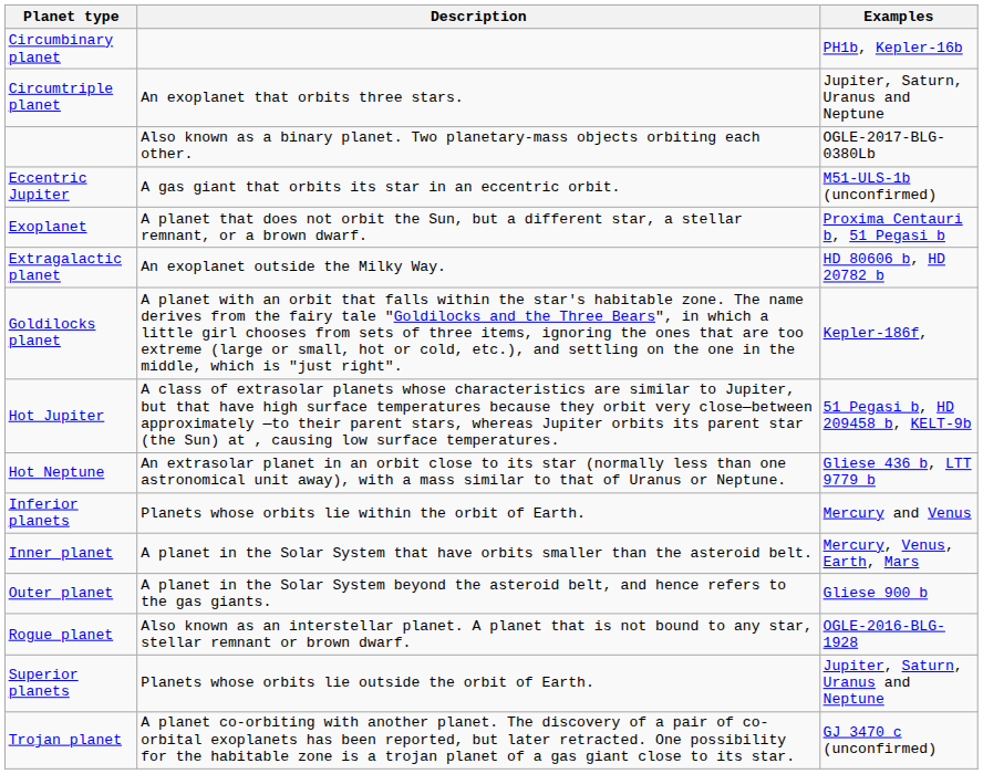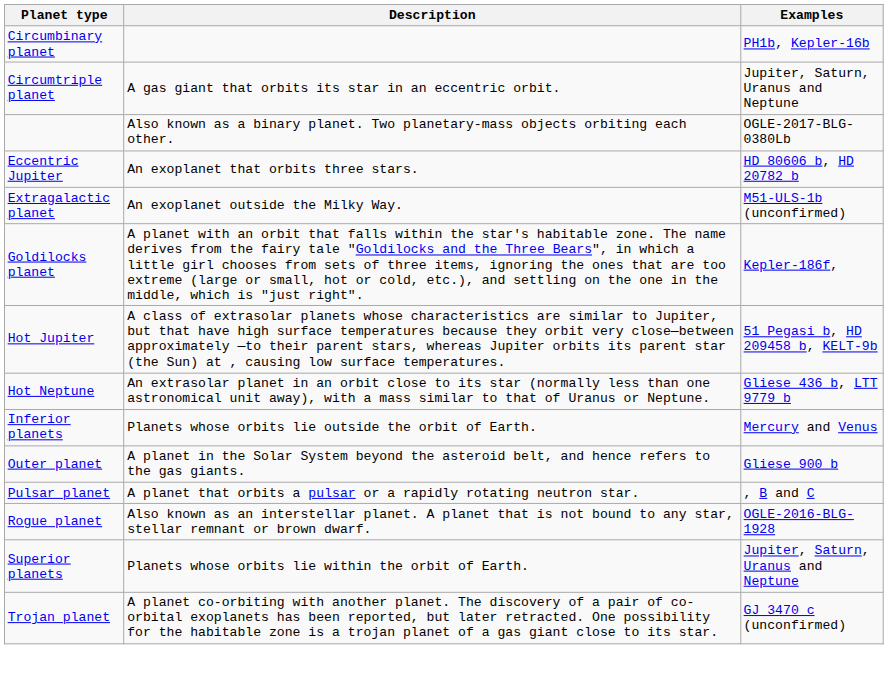 <table class="wikitable">
 <tr>
 <th>Planet type</th>
 <th>Description</th>
 <th>Examples</th>
 </tr>
 <tr |->
 <td><a href='#'>Circumbinary planet</a></td>
 <td></td>
 <td><a href='#'>PH1b</a>, <a href='#'>Kepler-16b</a></td>
 </tr>
 <tr>
 <td><a href='#'>Circumtriple planet</a></td>
-<td>An exoplanet that orbits three stars.</td>
+<td>A gas giant that orbits its star in an eccentric orbit.</td>
 <td>Jupiter, Saturn, Uranus and Neptune</td>
 </tr>
 <tr>
 <td></td>
 <td>Also known as a binary planet. Two planetary-mass objects orbiting each other.</td>
 <td>OGLE-2017-BLG-0380Lb</td>
 </tr>
 <tr>
 <td><a href='#'>Eccentric Jupiter</a></td>
-<td>A gas giant that orbits its star in an eccentric orbit.</td>
-<td><a href='#'>M51-ULS-1b</a> (unconfirmed)</td>
-</tr>
-<tr>
-<td><a href='#'>Exoplanet</a></td>
-<td>A planet that does not orbit the Sun, but a different star, a stellar remnant, or a brown dwarf.</td>
-<td><a href='#'>Proxima Centauri b</a>, <a href='#'>51 Pegasi b</a></td>
+<td>An exoplanet that orbits three stars.</td>
+<td><a href='#'>HD 80606 b</a>, <a href='#'>HD 20782 b</a></td>
 </tr>
 <tr>
 <td><a href='#'>Extragalactic planet</a></td>
 <td>An exoplanet outside the Milky Way.</td>
-<td><a href='#'>HD 80606 b</a>, <a href='#'>HD 20782 b</a></td>
+<td><a href='#'>M51-ULS-1b</a> (unconfirmed)</td>
 </tr>
 <tr>
 <td><a href='#'>Goldilocks planet</a></td>
 <td>A planet with an orbit that falls within the star's habitable zone. The name derives from the fairy tale "<a href='#'>Goldilocks and the Three Bears</a>", in which a little girl chooses from sets of three items, ignoring the ones that are too extreme (large or small, hot or cold, etc.), and settling on the one in the middle, which is "just right".</td>
 <td><a href='#'>Kepler-186f</a>, </td>
 </tr>
 <tr>
 <td><a href='#'>Hot Jupiter</a></td>
 <td>A class of extrasolar planets whose characteristics are similar to Jupiter, but that have high surface temperatures because they orbit very close—between approximately —to their parent stars, whereas Jupiter orbits its parent star (the Sun) at , causing low surface temperatures.</td>
 <td><a href='#'>51 Pegasi b</a>, <a href='#'>HD 209458 b</a>, <a href='#'>KELT-9b</a></td>
 </tr>
 <tr>
 <td><a href='#'>Hot Neptune</a></td>
 <td>An extrasolar planet in an orbit close to its star (normally less than one astronomical unit away), with a mass similar to that of Uranus or Neptune.</td>
 <td><a href='#'>Gliese 436 b</a>, <a href='#'>LTT 9779 b</a></td>
 </tr>
 <tr>
 <td><a href='#'>Inferior planets</a></td>
-<td>Planets whose orbits lie within the orbit of Earth.</td>
+<td>Planets whose orbits lie outside the orbit of Earth.</td>
 <td><a href='#'>Mercury</a> and <a href='#'>Venus</a></td>
-</tr>
-<tr>
-<td><a href='#'>Inner planet</a></td>
-<td>A planet in the Solar System that have orbits smaller than the asteroid belt.</td>
-<td><a href='#'>Mercury</a>, <a href='#'>Venus</a>, <a href='#'>Earth</a>, <a href='#'>Mars</a></td>
 </tr>
 <tr>
 <td><a href='#'>Outer planet</a></td>
 <td>A planet in the Solar System beyond the asteroid belt, and hence refers to the gas giants.</td>
 <td><a href='#'>Gliese 900 b</a></td>
+</tr>
+<tr>
+<td><a href='#'>Pulsar planet</a></td>
+<td>A planet that orbits a <a href='#'>pulsar</a> or a rapidly rotating neutron star.</td>
+<td>, <a href='#'>B</a> and <a href='#'>C</a></td>
 </tr>
 <tr>
 <td><a href='#'>Rogue planet</a></td>
 <td>Also known as an interstellar planet. A planet that is not bound to any star, stellar remnant or brown dwarf.</td>
 <td><a href='#'>OGLE-2016-BLG-1928</a></td>
 </tr>
 <tr>
 <td><a href='#'>Superior planets</a></td>
-<td>Planets whose orbits lie outside the orbit of Earth.</td>
+<td>Planets whose orbits lie within the orbit of Earth.</td>
 <td><a href='#'>Jupiter</a>, <a href='#'>Saturn</a>, <a href='#'>Uranus</a> and <a href='#'>Neptune</a></td>
 </tr>
 <tr>
 <td><a href='#'>Trojan planet</a></td>
 <td>A planet co-orbiting with another planet. The discovery of a pair of co-orbital exoplanets has been reported, but later retracted. One possibility for the habitable zone is a trojan planet of a gas giant close to its star.</td>
 <td><a href='#'>GJ 3470 c</a> (unconfirmed)</td>
 </tr>
 </table>
